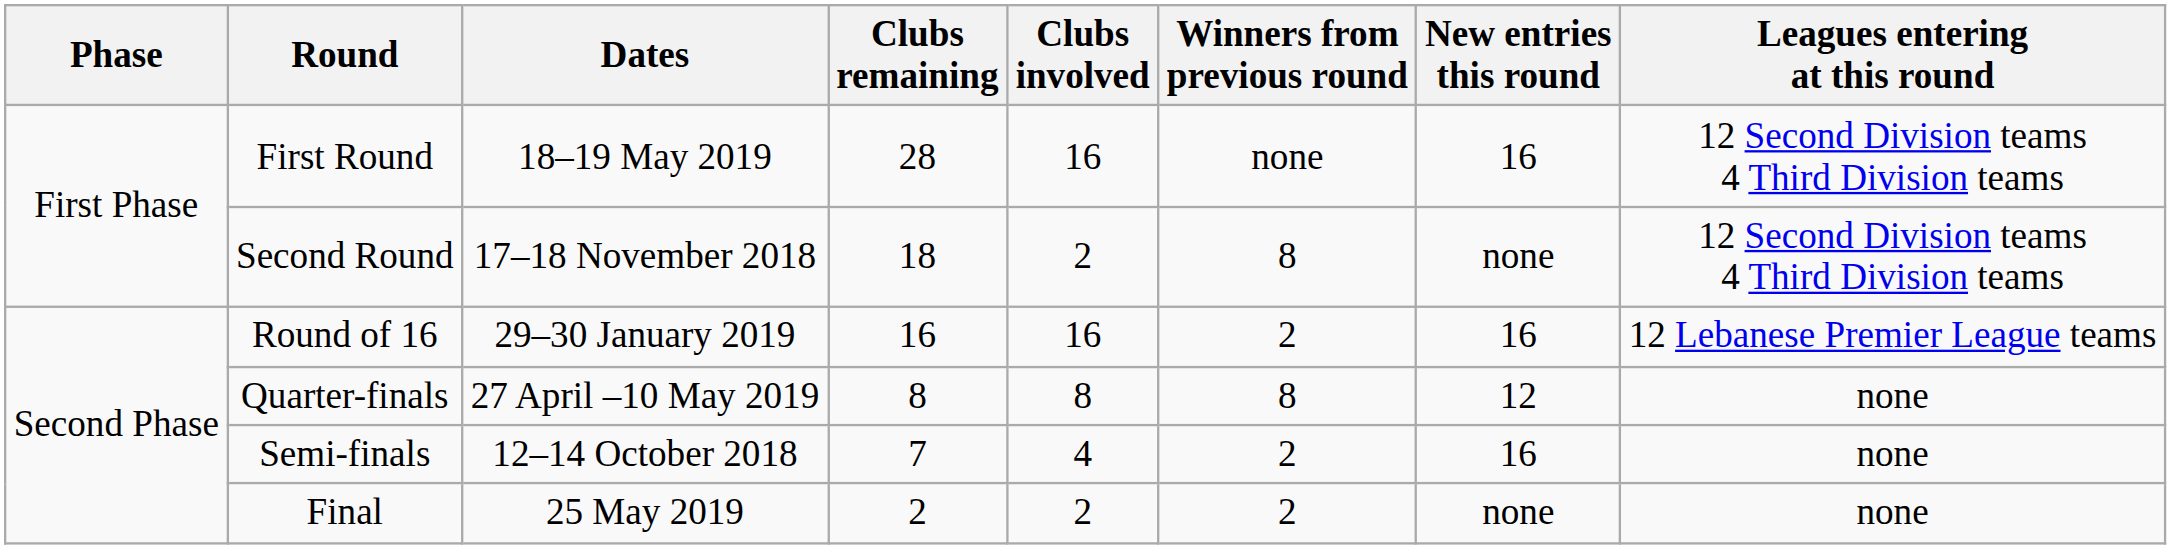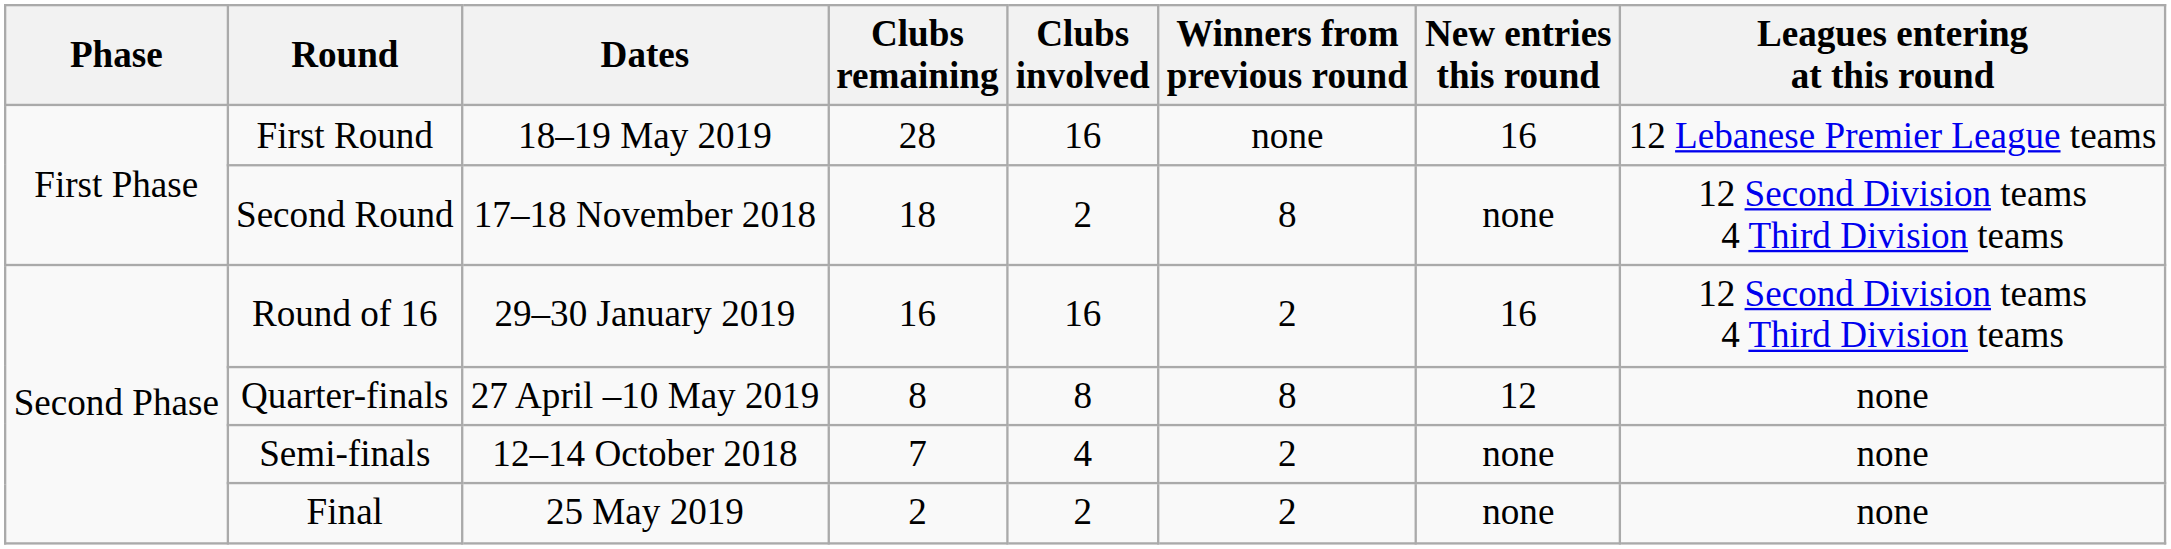 <table class="wikitable" style="text-align:center">
 <tr>
 <th>Phase</th>
 <th>Round</th>
 <th>Dates</th>
 <th>Clubs<br>remaining</th>
 <th>Clubs<br>involved</th>
 <th>Winners from<br>previous round</th>
 <th>New entries<br>this round</th>
 <th>Leagues entering<br>at this round</th>
 </tr>
 <tr>
 <td rowspan="2">First Phase</td>
 <td>First Round</td>
 <td>18–19 May 2019</td>
 <td>28</td>
 <td>16</td>
 <td>none</td>
 <td>16</td>
-<td>12 <a href='#'>Second Division</a> teams<br>4 <a href='#'>Third Division</a> teams</td>
+<td>12 <a href='#'>Lebanese Premier League</a> teams</td>
 </tr>
 <tr>
 <td>Second Round</td>
 <td>17–18 November 2018</td>
 <td>18</td>
 <td>2</td>
 <td>8</td>
 <td>none</td>
 <td>12 <a href='#'>Second Division</a> teams<br>4 <a href='#'>Third Division</a> teams</td>
 </tr>
 <tr>
 <td rowspan="4">Second Phase</td>
 <td>Round of 16</td>
 <td>29–30 January 2019</td>
 <td>16</td>
 <td>16</td>
 <td>2</td>
 <td>16</td>
-<td>12 <a href='#'>Lebanese Premier League</a> teams</td>
+<td>12 <a href='#'>Second Division</a> teams<br>4 <a href='#'>Third Division</a> teams</td>
 </tr>
 <tr>
 <td>Quarter-finals</td>
 <td>27 April –10 May 2019</td>
 <td>8</td>
 <td>8</td>
 <td>8</td>
 <td>12</td>
 <td>none</td>
 </tr>
 <tr>
 <td>Semi-finals</td>
 <td>12–14 October 2018</td>
 <td>7</td>
 <td>4</td>
 <td>2</td>
-<td>16</td>
+<td>none</td>
 <td>none</td>
 </tr>
 <tr>
 <td>Final</td>
 <td>25 May 2019</td>
 <td>2</td>
 <td>2</td>
 <td>2</td>
 <td>none</td>
 <td>none</td>
 </tr>
 </table>
